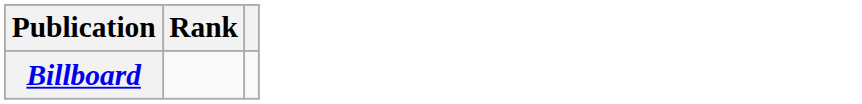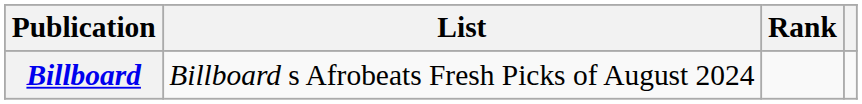 <table class="wikitable sortable plainrowheaders" style="border:none; margin:0;">
 <tr>
 <th scope="col">Publication</th>
+<th scope="col" class="unsortable">List</th>
 <th scope="col" data-sort-type="number">Rank</th>
 <th scope="col" class="unsortable"></th>
 </tr>
 <tr>
 <th scope="row" rowspan="1"><em><a href='#'>Billboard</a></em></th>
+<td><em>Billboard</em> s Afrobeats Fresh Picks of August 2024</td>
 <td></td>
 <td></td>
 </tr>
 </table>
